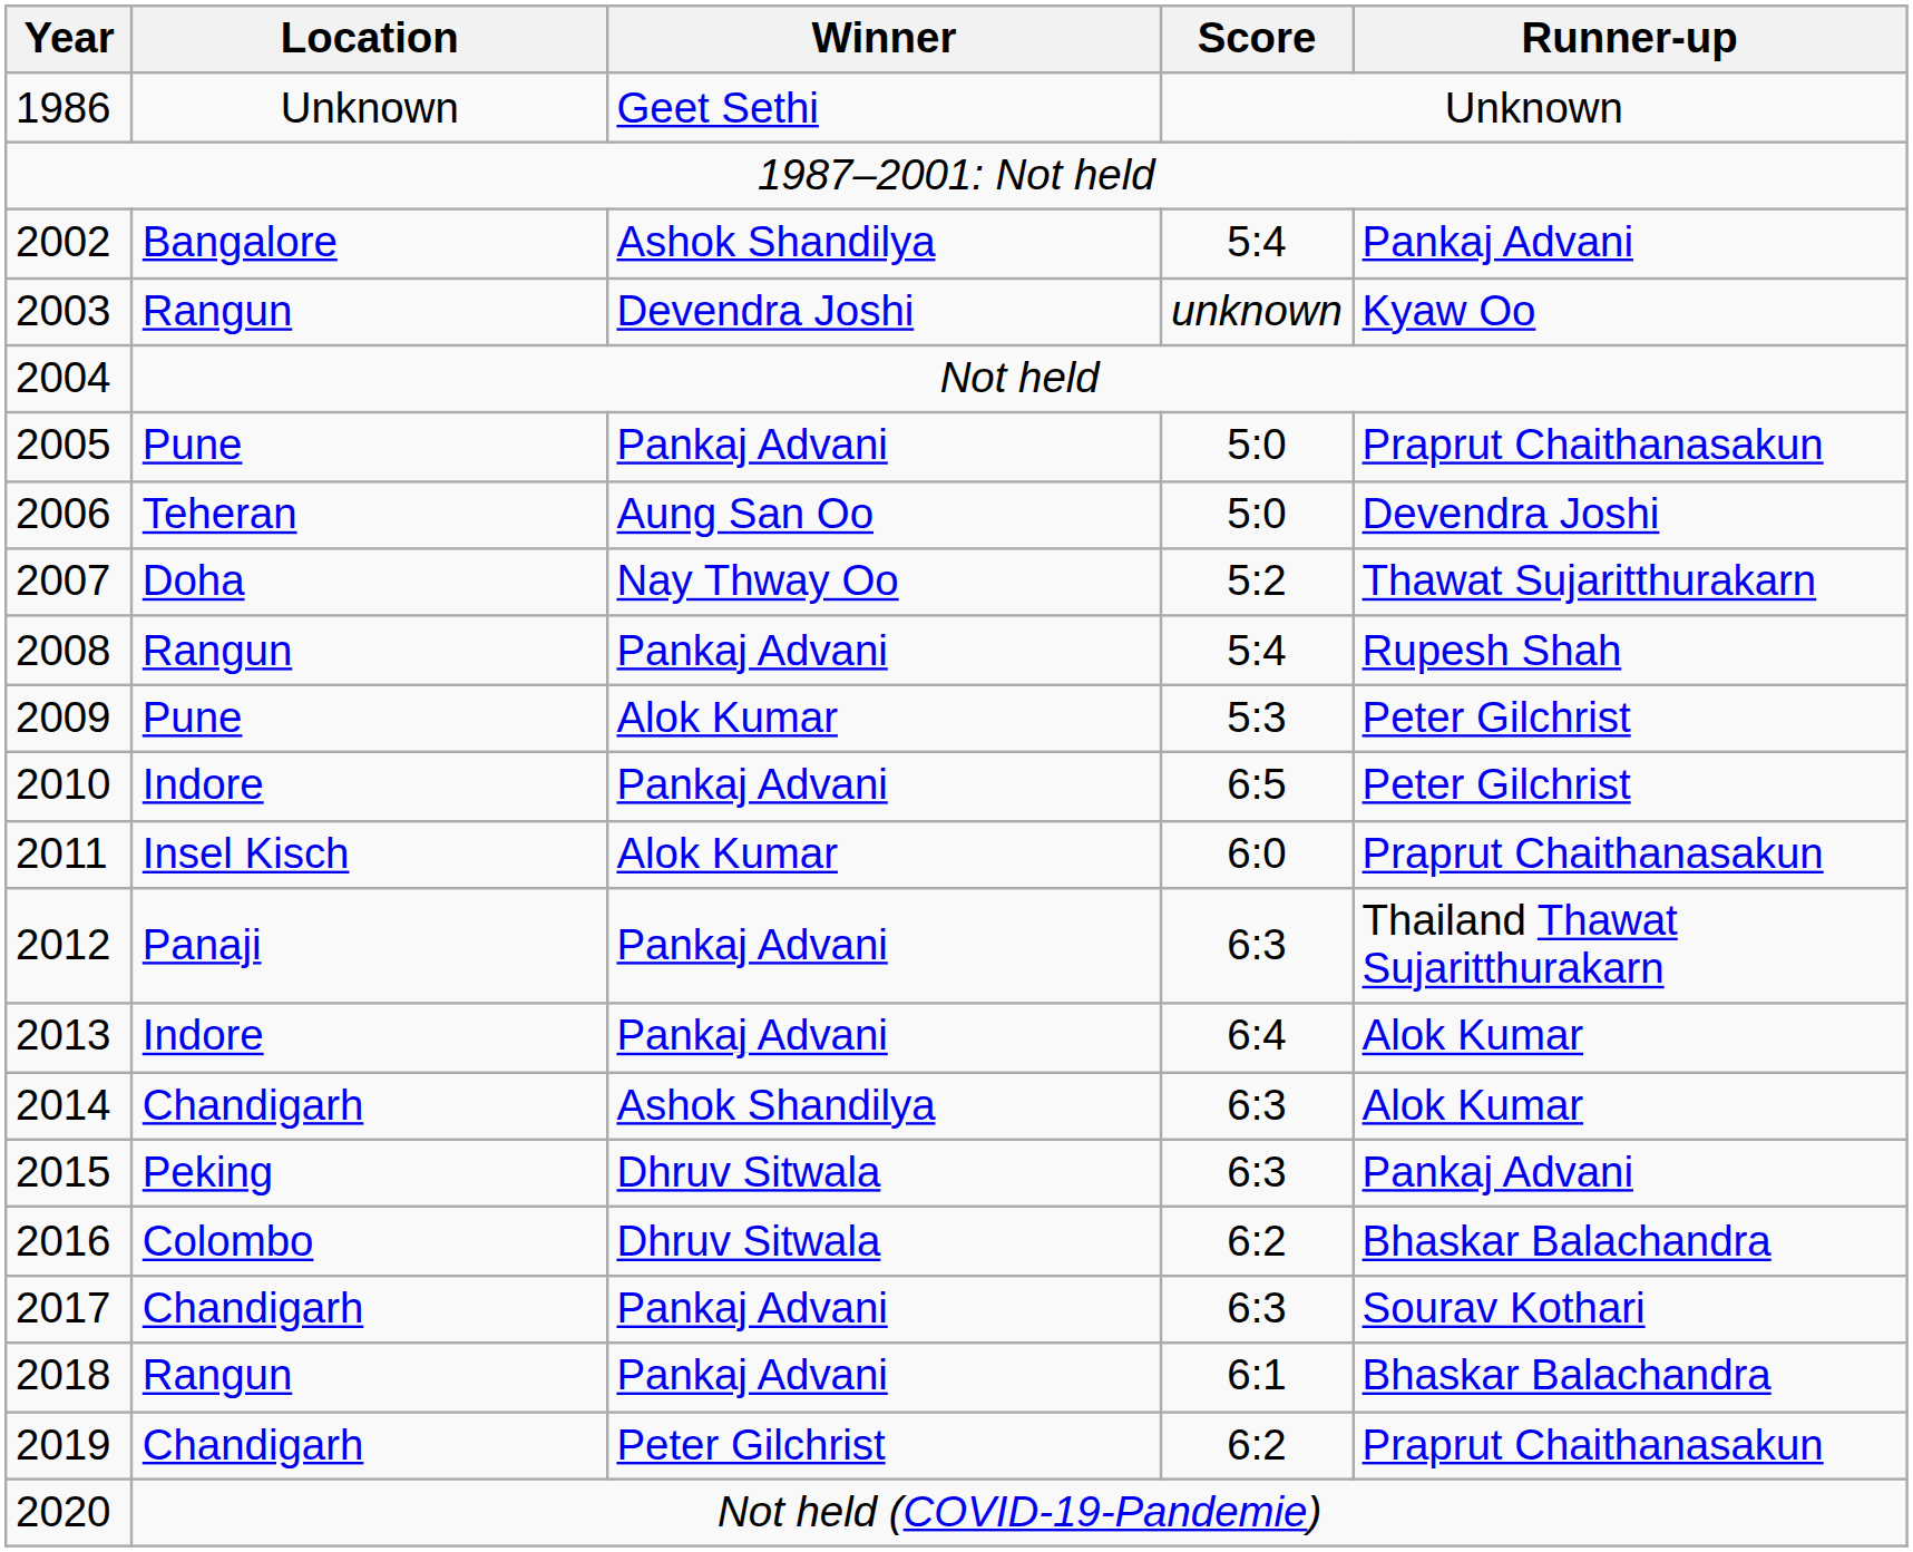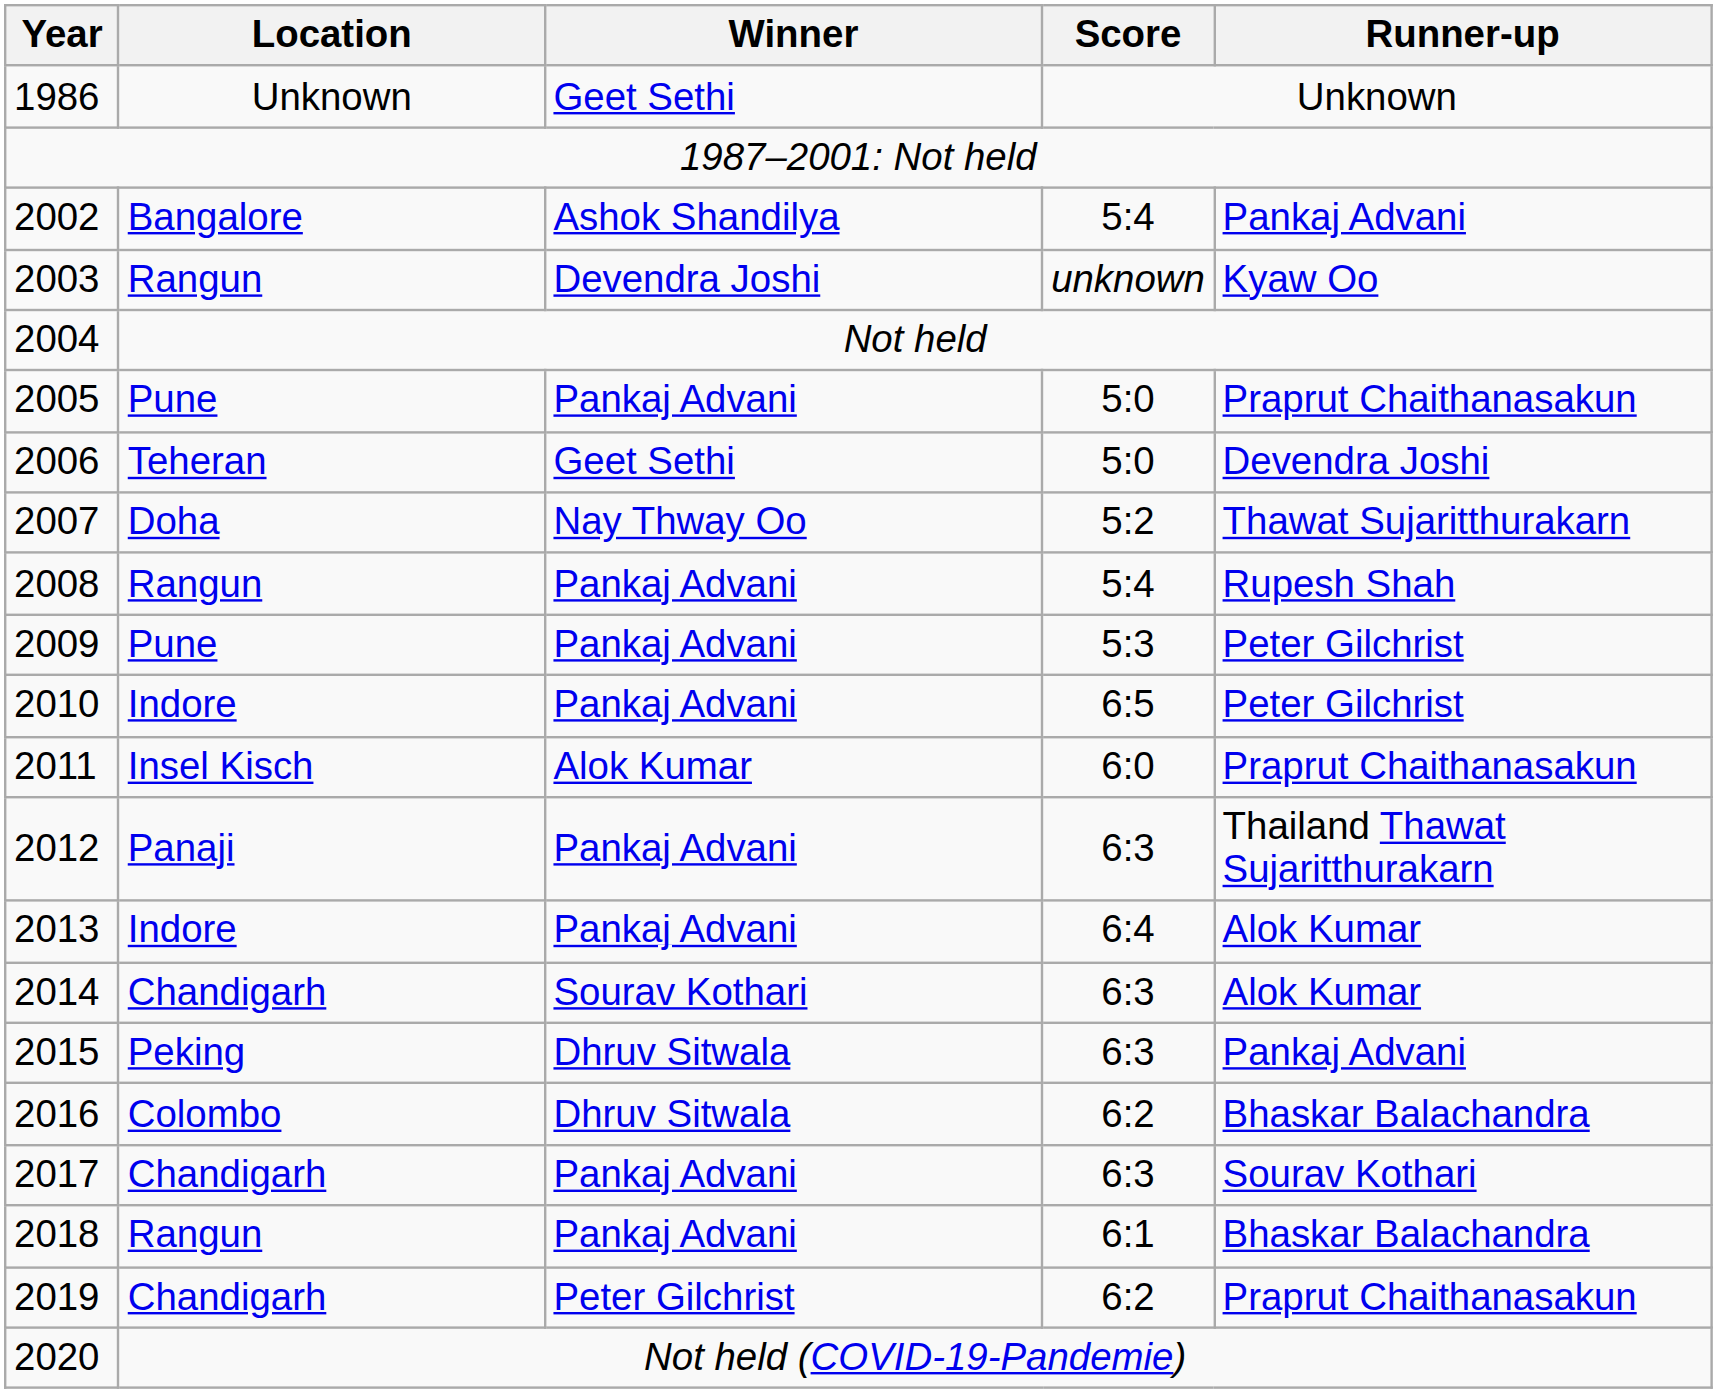 <table class="wikitable">
 <tr>
 <th style="width:40px">Year</th>
 <th style="width:170px">Location</th>
 <th style="width:200px">Winner</th>
 <th style="width:60px">Score</th>
 <th style="width:200px">Runner-up</th>
 </tr>
 <tr>
 <td>1986</td>
 <td style="text-align:center">Unknown</td>
 <td><a href='#'>Geet Sethi</a></td>
 <td colspan="2" style="text-align:center">Unknown</td>
 </tr>
 <tr>
 <td colspan="5" style="text-align:center"><em>1987–2001: Not held</em></td>
 </tr>
 <tr>
 <td>2002</td>
 <td><a href='#'>Bangalore</a></td>
 <td><a href='#'>Ashok Shandilya</a></td>
 <td style="text-align:center">5:4</td>
 <td><a href='#'>Pankaj Advani</a></td>
 </tr>
 <tr>
 <td>2003</td>
 <td><a href='#'>Rangun</a></td>
 <td><a href='#'>Devendra Joshi</a></td>
 <td style="text-align:center"><em>unknown</em></td>
 <td><a href='#'>Kyaw Oo</a></td>
 </tr>
 <tr>
 <td>2004</td>
 <td colspan="4" style="text-align:center"><em>Not held</em></td>
 </tr>
 <tr>
 <td>2005</td>
 <td><a href='#'>Pune</a></td>
 <td><a href='#'>Pankaj Advani</a></td>
 <td style="text-align:center">5:0</td>
 <td><a href='#'>Praprut Chaithanasakun</a></td>
 </tr>
 <tr>
 <td>2006</td>
 <td><a href='#'>Teheran</a></td>
-<td><a href='#'>Aung San Oo</a></td>
+<td><a href='#'>Geet Sethi</a></td>
 <td style="text-align:center">5:0</td>
 <td><a href='#'>Devendra Joshi</a></td>
 </tr>
 <tr>
 <td>2007</td>
 <td><a href='#'>Doha</a></td>
 <td><a href='#'>Nay Thway Oo</a></td>
 <td style="text-align:center">5:2</td>
 <td><a href='#'>Thawat Sujaritthurakarn</a></td>
 </tr>
 <tr>
 <td>2008</td>
 <td><a href='#'>Rangun</a></td>
 <td><a href='#'>Pankaj Advani</a></td>
 <td style="text-align:center">5:4</td>
 <td><a href='#'>Rupesh Shah</a></td>
 </tr>
 <tr>
 <td>2009</td>
 <td><a href='#'>Pune</a></td>
-<td><a href='#'>Alok Kumar</a></td>
+<td><a href='#'>Pankaj Advani</a></td>
 <td style="text-align:center">5:3</td>
 <td><a href='#'>Peter Gilchrist</a></td>
 </tr>
 <tr>
 <td>2010</td>
 <td><a href='#'>Indore</a></td>
 <td><a href='#'>Pankaj Advani</a></td>
 <td style="text-align:center">6:5</td>
 <td><a href='#'>Peter Gilchrist</a></td>
 </tr>
 <tr>
 <td>2011</td>
 <td><a href='#'>Insel Kisch</a></td>
 <td><a href='#'>Alok Kumar</a></td>
 <td style="text-align:center">6:0</td>
 <td><a href='#'>Praprut Chaithanasakun</a></td>
 </tr>
 <tr>
 <td>2012</td>
 <td><a href='#'>Panaji</a></td>
 <td><a href='#'>Pankaj Advani</a></td>
 <td style="text-align:center">6:3</td>
 <td>Thailand <a href='#'>Thawat Sujaritthurakarn</a></td>
 </tr>
 <tr>
 <td>2013</td>
 <td><a href='#'>Indore</a></td>
 <td><a href='#'>Pankaj Advani</a></td>
 <td style="text-align:center">6:4</td>
 <td><a href='#'>Alok Kumar</a></td>
 </tr>
 <tr>
 <td>2014</td>
 <td><a href='#'>Chandigarh</a></td>
-<td><a href='#'>Ashok Shandilya</a></td>
+<td><a href='#'>Sourav Kothari</a></td>
 <td style="text-align:center">6:3</td>
 <td><a href='#'>Alok Kumar</a></td>
 </tr>
 <tr>
 <td>2015</td>
 <td><a href='#'>Peking</a></td>
 <td><a href='#'>Dhruv Sitwala</a></td>
 <td style="text-align:center">6:3</td>
 <td><a href='#'>Pankaj Advani</a></td>
 </tr>
 <tr>
 <td>2016</td>
 <td><a href='#'>Colombo</a></td>
 <td><a href='#'>Dhruv Sitwala</a></td>
 <td style="text-align:center">6:2</td>
 <td><a href='#'>Bhaskar Balachandra</a></td>
 </tr>
 <tr>
 <td>2017</td>
 <td><a href='#'>Chandigarh</a></td>
 <td><a href='#'>Pankaj Advani</a></td>
 <td style="text-align:center">6:3</td>
 <td><a href='#'>Sourav Kothari</a></td>
 </tr>
 <tr>
 <td>2018</td>
 <td><a href='#'>Rangun</a></td>
 <td><a href='#'>Pankaj Advani</a></td>
 <td style="text-align:center">6:1</td>
 <td><a href='#'>Bhaskar Balachandra</a></td>
 </tr>
 <tr>
 <td>2019</td>
 <td><a href='#'>Chandigarh</a></td>
 <td><a href='#'>Peter Gilchrist</a></td>
 <td style="text-align:center">6:2</td>
 <td><a href='#'>Praprut Chaithanasakun</a></td>
 </tr>
 <tr>
 <td>2020</td>
 <td colspan="4" style="text-align:center"><em>Not held (<a href='#'>COVID-19-Pandemie</a>)</em></td>
 </tr>
 </table>
